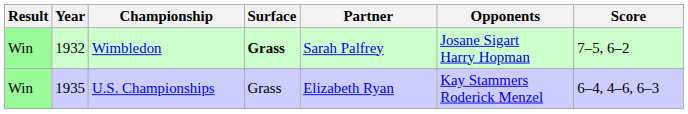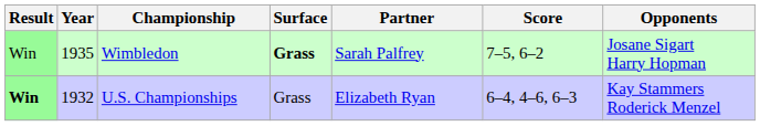 <table class="sortable wikitable">
 <tr>
 <th style="width:40px">Result</th>
 <th style="width:30px">Year</th>
 <th style="width:160px">Championship</th>
 <th style="width:50px">Surface</th>
 <th style="width:140px">Partner</th>
+<th style="width:110px" class="unsortable">Score</th>
 <th style="width:140px">Opponents</th>
-<th style="width:110px" class="unsortable">Score</th>
 </tr>
 <tr style="background:#cfc;">
 <td style="background:#98fb98;">Win</td>
-<td>1932</td>
+<td>1935</td>
 <td><a href='#'>Wimbledon</a></td>
 <td><strong>Grass</strong></td>
 <td> <a href='#'>Sarah Palfrey</a></td>
+<td>7–5, 6–2</td>
 <td> <a href='#'>Josane Sigart</a><br>  <a href='#'>Harry Hopman</a></td>
-<td>7–5, 6–2</td>
 </tr>
 <tr style="background:#ccf;">
-<td style="background:#98fb98;">Win</td>
-<td>1935</td>
+<td style="background:#98fb98;"><strong>Win</strong></td>
+<td>1932</td>
 <td><a href='#'>U.S. Championships</a></td>
 <td>Grass</td>
 <td>  <a href='#'>Elizabeth Ryan</a></td>
+<td>6–4, 4–6, 6–3</td>
 <td> <a href='#'>Kay Stammers</a><br>  <a href='#'>Roderick Menzel</a></td>
-<td>6–4, 4–6, 6–3</td>
 </tr>
 </table>
